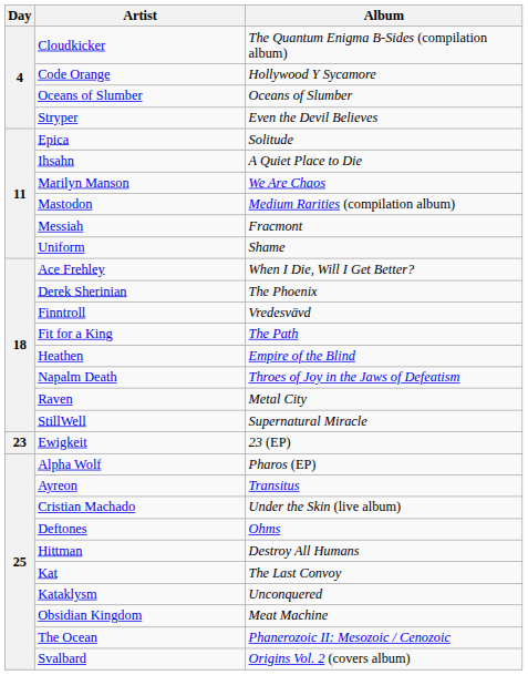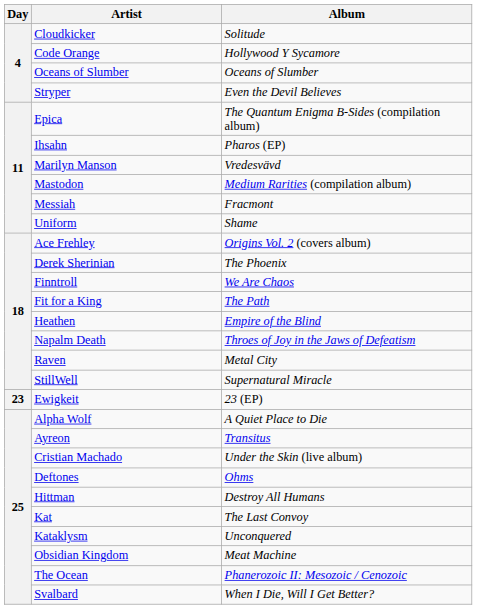 <table class="wikitable" id="table_October">
 <tr>
 <th scope="col">Day</th>
 <th scope="col" style="width:15em;">Artist</th>
 <th scope="col">Album</th>
 </tr>
 <tr>
 <th scope="row" rowspan="4">4</th>
 <td><a href='#'>Cloudkicker</a></td>
-<td><em>The Quantum Enigma B-Sides</em> (compilation album)</td>
+<td><em>Solitude</em></td>
 </tr>
 <tr>
 <td><a href='#'>Code Orange</a></td>
 <td><em>Hollywood Y Sycamore</em></td>
 </tr>
 <tr>
 <td><a href='#'>Oceans of Slumber</a></td>
 <td><em>Oceans of Slumber</em></td>
 </tr>
 <tr>
 <td><a href='#'>Stryper</a></td>
 <td><em>Even the Devil Believes</em></td>
 </tr>
 <tr>
 <th scope="row" rowspan="6">11</th>
 <td><a href='#'>Epica</a></td>
-<td><em>Solitude</em></td>
+<td><em>The Quantum Enigma B-Sides</em> (compilation album)</td>
 </tr>
 <tr>
 <td><a href='#'>Ihsahn</a></td>
-<td><em>A Quiet Place to Die</em></td>
+<td><em>Pharos</em> (EP)</td>
 </tr>
 <tr>
 <td><a href='#'>Marilyn Manson</a></td>
-<td><em><a href='#'>We Are Chaos</a></em></td>
+<td><em>Vredesvävd</em></td>
 </tr>
 <tr>
 <td><a href='#'>Mastodon</a></td>
 <td><em><a href='#'>Medium Rarities</a></em> (compilation album)</td>
 </tr>
 <tr>
 <td><a href='#'>Messiah</a></td>
 <td><em>Fracmont</em></td>
 </tr>
 <tr>
 <td><a href='#'>Uniform</a></td>
 <td><em>Shame</em></td>
 </tr>
 <tr>
 <th scope="row" rowspan="8">18</th>
 <td><a href='#'>Ace Frehley</a></td>
-<td><em>When I Die, Will I Get Better?</em></td>
+<td><em><a href='#'>Origins Vol. 2</a></em> (covers album)</td>
 </tr>
 <tr>
 <td><a href='#'>Derek Sherinian</a></td>
 <td><em>The Phoenix</em></td>
 </tr>
 <tr>
 <td><a href='#'>Finntroll</a></td>
-<td><em>Vredesvävd</em></td>
+<td><em><a href='#'>We Are Chaos</a></em></td>
 </tr>
 <tr>
 <td><a href='#'>Fit for a King</a></td>
 <td><em><a href='#'>The Path</a></em></td>
 </tr>
 <tr>
 <td><a href='#'>Heathen</a></td>
 <td><em><a href='#'>Empire of the Blind</a></em></td>
 </tr>
 <tr>
 <td><a href='#'>Napalm Death</a></td>
 <td><em><a href='#'>Throes of Joy in the Jaws of Defeatism</a></em></td>
 </tr>
 <tr>
 <td><a href='#'>Raven</a></td>
 <td><em>Metal City</em></td>
 </tr>
 <tr>
 <td><a href='#'>StillWell</a></td>
 <td><em>Supernatural Miracle</em></td>
 </tr>
 <tr>
 <th scope="row">23</th>
 <td><a href='#'>Ewigkeit</a></td>
 <td><em>23</em> (EP)</td>
 </tr>
 <tr>
 <th scope="row" rowspan="10">25</th>
 <td><a href='#'>Alpha Wolf</a></td>
-<td><em>Pharos</em> (EP)</td>
+<td><em>A Quiet Place to Die</em></td>
 </tr>
 <tr>
 <td><a href='#'>Ayreon</a></td>
 <td><em><a href='#'>Transitus</a></em></td>
 </tr>
 <tr>
 <td><a href='#'>Cristian Machado</a></td>
 <td><em>Under the Skin</em> (live album)</td>
 </tr>
 <tr>
 <td><a href='#'>Deftones</a></td>
 <td><em><a href='#'>Ohms</a></em></td>
 </tr>
 <tr>
 <td><a href='#'>Hittman</a></td>
 <td><em>Destroy All Humans</em></td>
 </tr>
 <tr>
 <td><a href='#'>Kat</a></td>
 <td><em>The Last Convoy</em></td>
 </tr>
 <tr>
 <td><a href='#'>Kataklysm</a></td>
 <td><em>Unconquered</em></td>
 </tr>
 <tr>
 <td><a href='#'>Obsidian Kingdom</a></td>
 <td><em>Meat Machine</em></td>
 </tr>
 <tr>
 <td><a href='#'>The Ocean</a></td>
 <td><em><a href='#'>Phanerozoic II: Mesozoic / Cenozoic</a></em></td>
 </tr>
 <tr>
 <td><a href='#'>Svalbard</a></td>
-<td><em><a href='#'>Origins Vol. 2</a></em> (covers album)</td>
+<td><em>When I Die, Will I Get Better?</em></td>
 </tr>
 </table>
